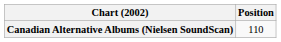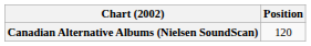 <table class="wikitable plainrowheaders">
 <tr>
 <th scope="col">Chart (2002)</th>
 <th scope="col">Position</th>
 </tr>
 <tr>
 <th scope="row">Canadian Alternative Albums (Nielsen SoundScan)</th>
-<td align=center>110</td>
+<td align=center>120</td>
 </tr>
 </table>
